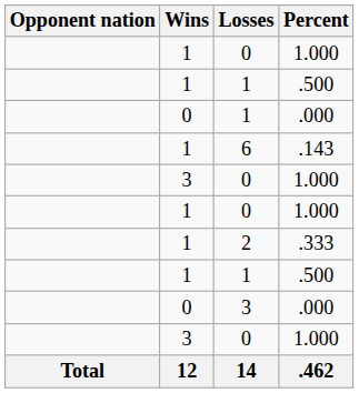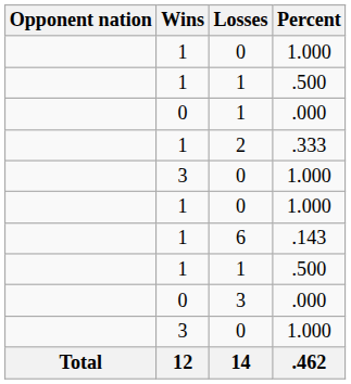 <table class=wikitable>
 <tr>
 <th>Opponent nation</th>
 <th>Wins</th>
 <th>Losses</th>
 <th>Percent</th>
 </tr>
 <tr align=center>
 <td align=left></td>
 <td>1</td>
 <td>0</td>
 <td>1.000</td>
 </tr>
 <tr align=center>
 <td align=left></td>
 <td>1</td>
 <td>1</td>
 <td>.500</td>
 </tr>
 <tr align=center>
 <td align=left></td>
 <td>0</td>
 <td>1</td>
 <td>.000</td>
 </tr>
 <tr align=center>
 <td align=left></td>
 <td>1</td>
-<td>6</td>
-<td>.143</td>
+<td>2</td>
+<td>.333</td>
 </tr>
 <tr align=center>
 <td align=left></td>
 <td>3</td>
 <td>0</td>
 <td>1.000</td>
 </tr>
 <tr align=center>
 <td align=left></td>
 <td>1</td>
 <td>0</td>
 <td>1.000</td>
 </tr>
 <tr align=center>
 <td align=left></td>
 <td>1</td>
-<td>2</td>
-<td>.333</td>
+<td>6</td>
+<td>.143</td>
 </tr>
 <tr align=center>
 <td align=left></td>
 <td>1</td>
 <td>1</td>
 <td>.500</td>
 </tr>
 <tr align=center>
 <td align=left></td>
 <td>0</td>
 <td>3</td>
 <td>.000</td>
 </tr>
 <tr align=center>
 <td align=left></td>
 <td>3</td>
 <td>0</td>
 <td>1.000</td>
 </tr>
 <tr>
 <th>Total</th>
 <th>12</th>
 <th>14</th>
 <th>.462</th>
 </tr>
 </table>
